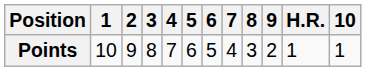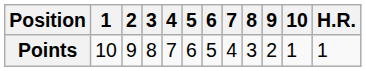 <table class="wikitable" style="font-size: 85%">
 <tr valign="top">
 <th>Position</th>
 <th>1</th>
 <th>2</th>
 <th>3</th>
 <th>4</th>
 <th>5</th>
 <th>6</th>
 <th>7</th>
 <th>8</th>
 <th>9</th>
+<th>10</th>
 <th>H.R.</th>
-<th>10</th>
 </tr>
 <tr>
 <th>Points</th>
 <td>10</td>
 <td>9</td>
 <td>8</td>
 <td>7</td>
 <td>6</td>
 <td>5</td>
 <td>4</td>
 <td>3</td>
 <td>2</td>
 <td>1</td>
 <td>1</td>
 </tr>
 </table>
